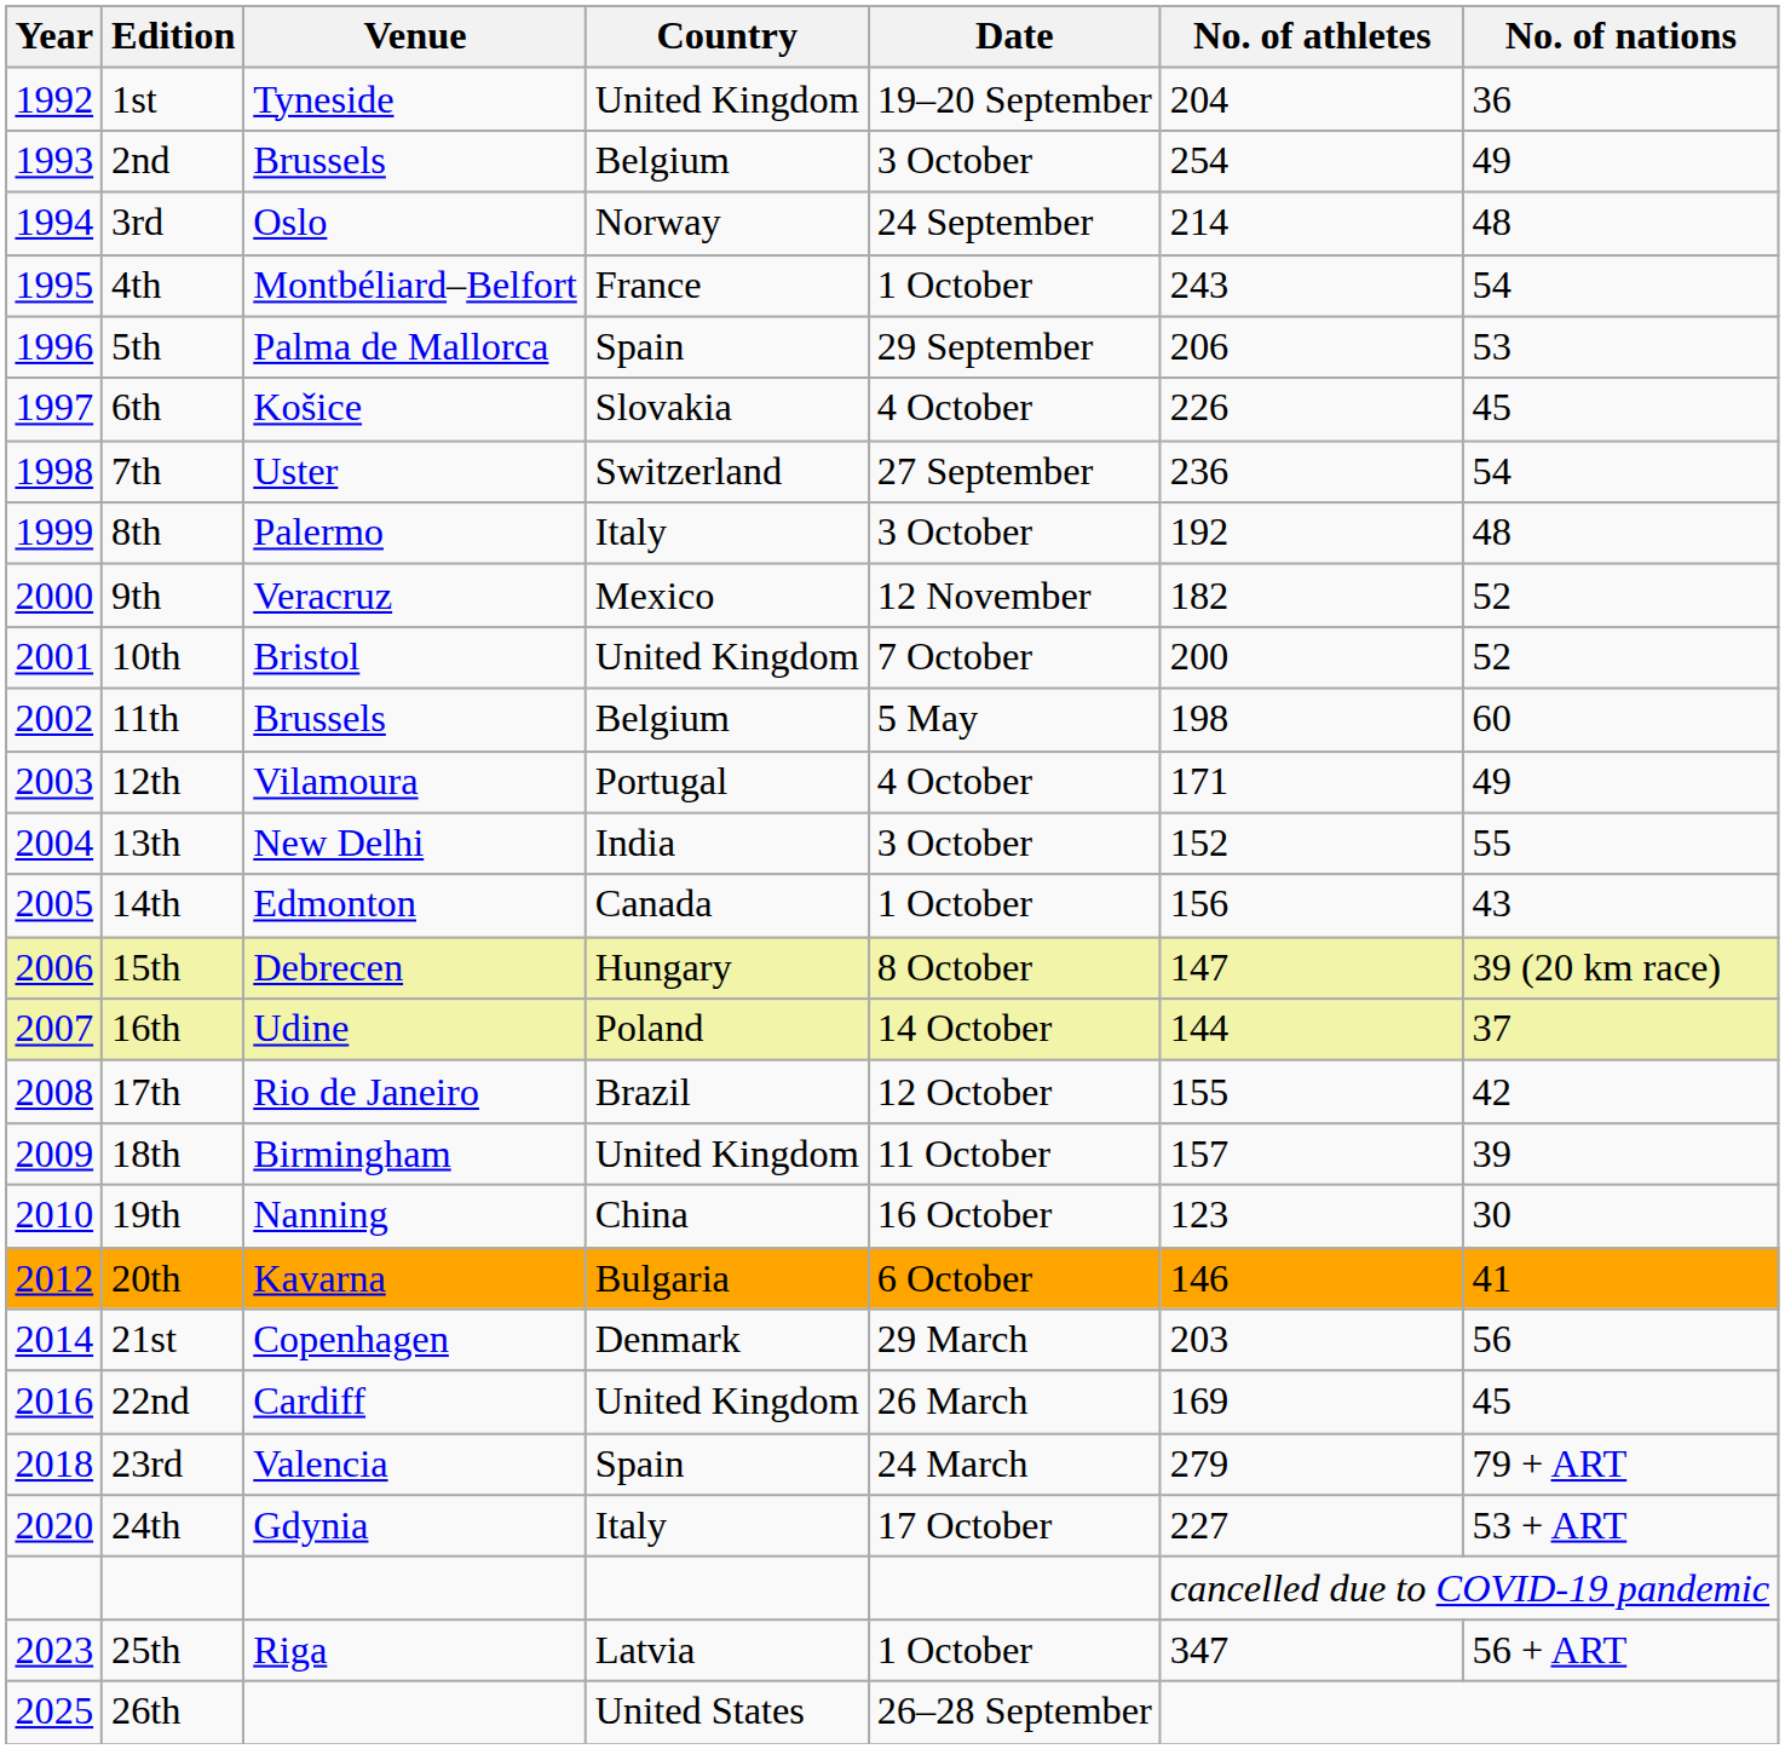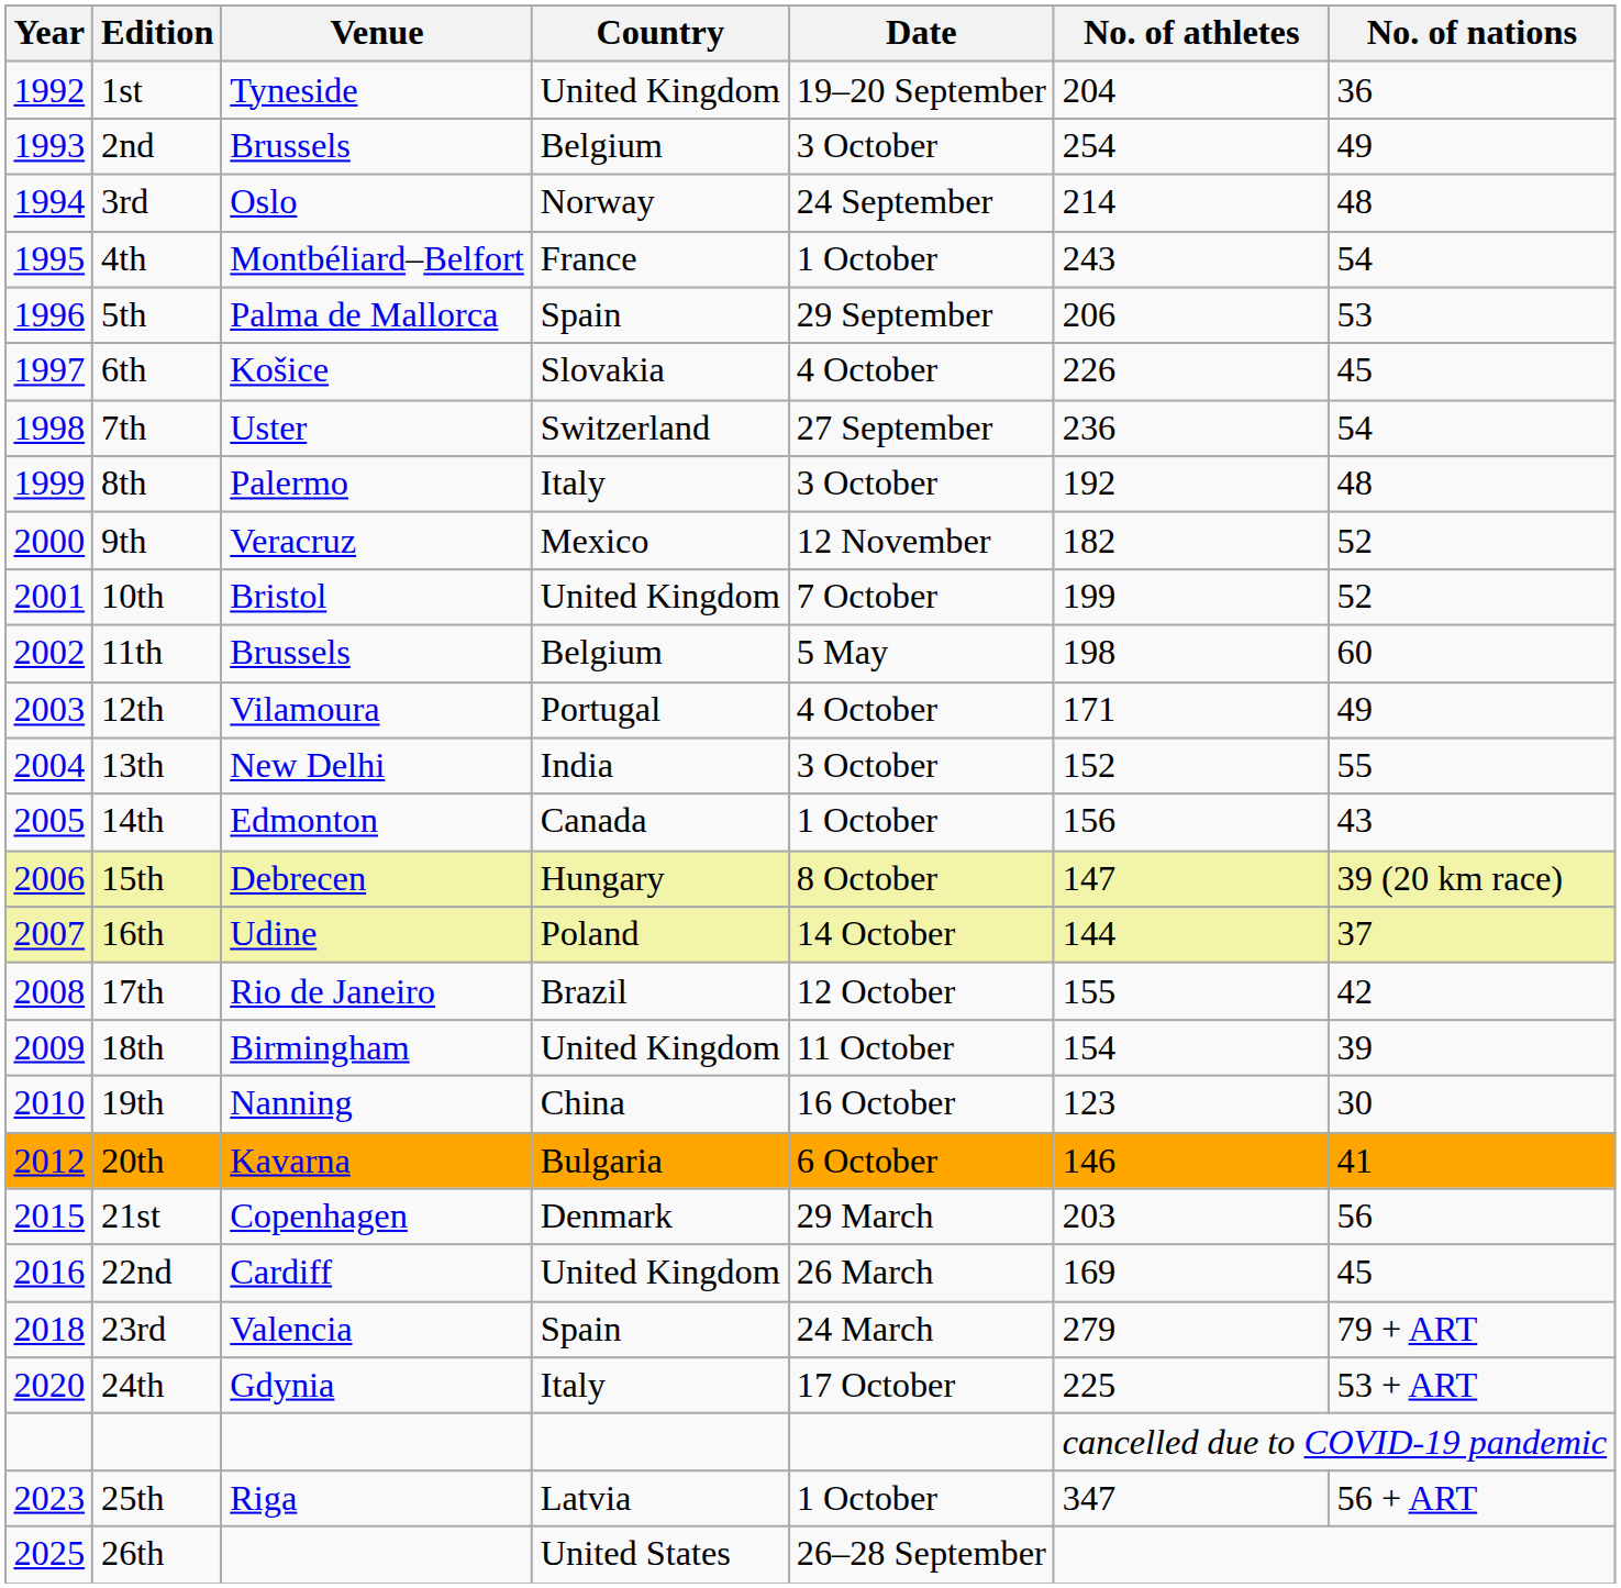 <table class="wikitable">
 <tr>
 <th>Year</th>
 <th>Edition</th>
 <th>Venue</th>
 <th>Country</th>
 <th>Date</th>
 <th>No. of athletes</th>
 <th>No. of nations</th>
 </tr>
 <tr>
 <td><a href='#'>1992</a></td>
 <td>1st</td>
 <td><a href='#'>Tyneside</a></td>
 <td>United Kingdom</td>
 <td>19–20 September</td>
 <td>204</td>
 <td>36</td>
 </tr>
 <tr>
 <td><a href='#'>1993</a></td>
 <td>2nd</td>
 <td><a href='#'>Brussels</a></td>
 <td>Belgium</td>
 <td>3 October</td>
 <td>254</td>
 <td>49</td>
 </tr>
 <tr>
 <td><a href='#'>1994</a></td>
 <td>3rd</td>
 <td><a href='#'>Oslo</a></td>
 <td>Norway</td>
 <td>24 September</td>
 <td>214</td>
 <td>48</td>
 </tr>
 <tr>
 <td><a href='#'>1995</a></td>
 <td>4th</td>
 <td><a href='#'>Montbéliard</a>–<a href='#'>Belfort</a></td>
 <td>France</td>
 <td>1 October</td>
 <td>243</td>
 <td>54</td>
 </tr>
 <tr>
 <td><a href='#'>1996</a></td>
 <td>5th</td>
 <td><a href='#'>Palma de Mallorca</a></td>
 <td>Spain</td>
 <td>29 September</td>
 <td>206</td>
 <td>53</td>
 </tr>
 <tr>
 <td><a href='#'>1997</a></td>
 <td>6th</td>
 <td><a href='#'>Košice</a></td>
 <td>Slovakia</td>
 <td>4 October</td>
 <td>226</td>
 <td>45</td>
 </tr>
 <tr>
 <td><a href='#'>1998</a></td>
 <td>7th</td>
 <td><a href='#'>Uster</a></td>
 <td>Switzerland</td>
 <td>27 September</td>
 <td>236</td>
 <td>54</td>
 </tr>
 <tr>
 <td><a href='#'>1999</a></td>
 <td>8th</td>
 <td><a href='#'>Palermo</a></td>
 <td>Italy</td>
 <td>3 October</td>
 <td>192</td>
 <td>48</td>
 </tr>
 <tr>
 <td><a href='#'>2000</a></td>
 <td>9th</td>
 <td><a href='#'>Veracruz</a></td>
 <td>Mexico</td>
 <td>12 November</td>
 <td>182</td>
 <td>52</td>
 </tr>
 <tr>
 <td><a href='#'>2001</a></td>
 <td>10th</td>
 <td><a href='#'>Bristol</a></td>
 <td>United Kingdom</td>
 <td>7 October</td>
-<td>200</td>
+<td>199</td>
 <td>52</td>
 </tr>
 <tr>
 <td><a href='#'>2002</a></td>
 <td>11th</td>
 <td><a href='#'>Brussels</a></td>
 <td>Belgium</td>
 <td>5 May</td>
 <td>198</td>
 <td>60</td>
 </tr>
 <tr>
 <td><a href='#'>2003</a></td>
 <td>12th</td>
 <td><a href='#'>Vilamoura</a></td>
 <td>Portugal</td>
 <td>4 October</td>
 <td>171</td>
 <td>49</td>
 </tr>
 <tr>
 <td><a href='#'>2004</a></td>
 <td>13th</td>
 <td><a href='#'>New Delhi</a></td>
 <td>India</td>
 <td>3 October</td>
 <td>152</td>
 <td>55</td>
 </tr>
 <tr>
 <td><a href='#'>2005</a></td>
 <td>14th</td>
 <td><a href='#'>Edmonton</a></td>
 <td>Canada</td>
 <td>1 October</td>
 <td>156</td>
 <td>43</td>
 </tr>
 <tr bgcolor=#F2F5A9>
 <td><a href='#'>2006</a></td>
 <td>15th</td>
 <td><a href='#'>Debrecen</a></td>
 <td>Hungary</td>
 <td>8 October</td>
 <td>147</td>
 <td>39 (20 km race)</td>
 </tr>
 <tr bgcolor=#F2F5A9>
 <td><a href='#'>2007</a></td>
 <td>16th</td>
 <td><a href='#'>Udine</a></td>
 <td>Poland</td>
 <td>14 October</td>
 <td>144</td>
 <td>37</td>
 </tr>
 <tr>
 <td><a href='#'>2008</a></td>
 <td>17th</td>
 <td><a href='#'>Rio de Janeiro</a></td>
 <td>Brazil</td>
 <td>12 October</td>
 <td>155</td>
 <td>42</td>
 </tr>
 <tr>
 <td><a href='#'>2009</a></td>
 <td>18th</td>
 <td><a href='#'>Birmingham</a></td>
 <td>United Kingdom</td>
 <td>11 October</td>
-<td>157</td>
+<td>154</td>
 <td>39</td>
 </tr>
 <tr>
 <td><a href='#'>2010</a></td>
 <td>19th</td>
 <td><a href='#'>Nanning</a></td>
 <td>China</td>
 <td>16 October</td>
 <td>123</td>
 <td>30</td>
 </tr>
 <tr bgcolor=#FFA500>
 <td><a href='#'>2012</a></td>
 <td>20th</td>
 <td><a href='#'>Kavarna</a></td>
 <td>Bulgaria</td>
 <td>6 October</td>
 <td>146</td>
 <td>41</td>
 </tr>
 <tr>
-<td><a href='#'>2014</a></td>
+<td><a href='#'>2015</a></td>
 <td>21st</td>
 <td><a href='#'>Copenhagen</a></td>
 <td>Denmark</td>
 <td>29 March</td>
 <td>203</td>
 <td>56</td>
 </tr>
 <tr>
 <td><a href='#'>2016</a></td>
 <td>22nd</td>
 <td><a href='#'>Cardiff</a></td>
 <td>United Kingdom</td>
 <td>26 March</td>
 <td>169</td>
 <td>45</td>
 </tr>
 <tr>
 <td><a href='#'>2018</a></td>
 <td>23rd</td>
 <td><a href='#'>Valencia</a></td>
 <td>Spain</td>
 <td>24 March</td>
 <td>279</td>
 <td>79 + <a href='#'>ART</a></td>
 </tr>
 <tr>
 <td><a href='#'>2020</a></td>
 <td>24th</td>
 <td><a href='#'>Gdynia</a></td>
 <td>Italy</td>
 <td>17 October</td>
-<td>227</td>
+<td>225</td>
 <td>53 + <a href='#'>ART</a></td>
 </tr>
 <tr>
 <td></td>
 <td></td>
 <td></td>
 <td></td>
 <td></td>
 <td align="center" colspan=2><em>cancelled due to <a href='#'>COVID-19 pandemic</a></em></td>
 </tr>
 <tr>
 <td><a href='#'>2023</a></td>
 <td>25th</td>
 <td><a href='#'>Riga</a></td>
 <td>Latvia</td>
 <td>1 October</td>
 <td>347</td>
 <td>56 + <a href='#'>ART</a></td>
 </tr>
 <tr>
 <td><a href='#'>2025</a></td>
 <td>26th</td>
 <td></td>
 <td>United States</td>
 <td>26–28 September</td>
 </tr>
 </table>
